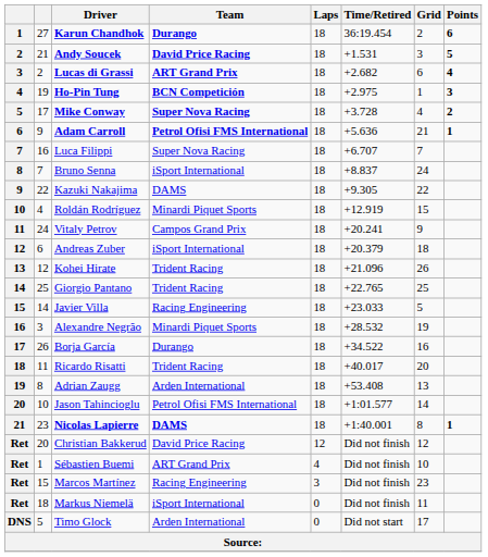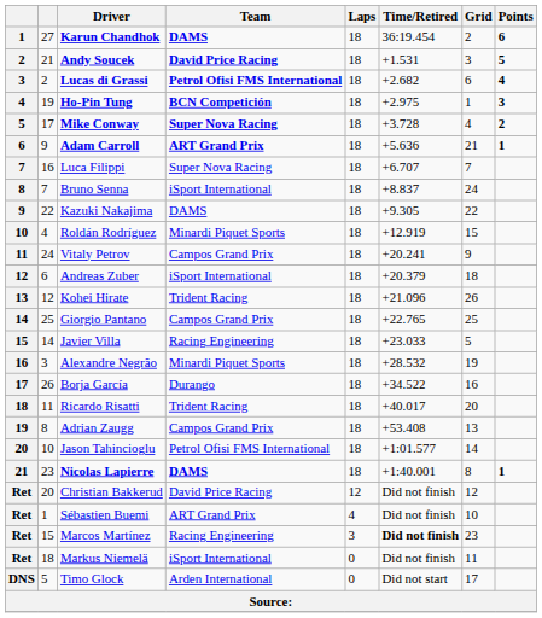 <table class="wikitable" style="font-size:85%">
 <tr>
 <th></th>
 <th></th>
 <th>Driver</th>
 <th>Team</th>
 <th>Laps</th>
 <th>Time/Retired</th>
 <th>Grid</th>
 <th>Points</th>
 </tr>
 <tr>
 <th>1</th>
 <td>27</td>
 <td> <strong><a href='#'>Karun Chandhok</a></strong></td>
-<td><strong><a href='#'>Durango</a></strong></td>
+<td><strong><a href='#'>DAMS</a></strong></td>
 <td>18</td>
 <td>36:19.454</td>
 <td>2</td>
 <td><strong>6</strong></td>
 </tr>
 <tr>
 <th>2</th>
 <td>21</td>
 <td> <strong><a href='#'>Andy Soucek</a></strong></td>
 <td><strong><a href='#'>David Price Racing</a></strong></td>
 <td>18</td>
 <td>+1.531</td>
 <td>3</td>
 <td><strong>5</strong></td>
 </tr>
 <tr>
 <th>3</th>
 <td>2</td>
 <td> <strong><a href='#'>Lucas di Grassi</a></strong></td>
-<td><strong><a href='#'>ART Grand Prix</a></strong></td>
+<td><strong><a href='#'>Petrol Ofisi FMS International</a></strong></td>
 <td>18</td>
 <td>+2.682</td>
 <td>6</td>
 <td><strong>4</strong></td>
 </tr>
 <tr>
 <th>4</th>
 <td>19</td>
 <td> <strong><a href='#'>Ho-Pin Tung</a></strong></td>
 <td><strong><a href='#'>BCN Competición</a></strong></td>
 <td>18</td>
 <td>+2.975</td>
 <td>1</td>
 <td><strong>3</strong></td>
 </tr>
 <tr>
 <th>5</th>
 <td>17</td>
 <td> <strong><a href='#'>Mike Conway</a></strong></td>
 <td><strong><a href='#'>Super Nova Racing</a></strong></td>
 <td>18</td>
 <td>+3.728</td>
 <td>4</td>
 <td><strong>2</strong></td>
 </tr>
 <tr>
 <th>6</th>
 <td>9</td>
 <td> <strong><a href='#'>Adam Carroll</a></strong></td>
-<td><strong><a href='#'>Petrol Ofisi FMS International</a></strong></td>
+<td><strong><a href='#'>ART Grand Prix</a></strong></td>
 <td>18</td>
 <td>+5.636</td>
 <td>21</td>
 <td><strong>1</strong></td>
 </tr>
 <tr>
 <th>7</th>
 <td>16</td>
 <td> <a href='#'>Luca Filippi</a></td>
 <td><a href='#'>Super Nova Racing</a></td>
 <td>18</td>
 <td>+6.707</td>
 <td>7</td>
 <td></td>
 </tr>
 <tr>
 <th>8</th>
 <td>7</td>
 <td> <a href='#'>Bruno Senna</a></td>
 <td><a href='#'>iSport International</a></td>
 <td>18</td>
 <td>+8.837</td>
 <td>24</td>
 <td></td>
 </tr>
 <tr>
 <th>9</th>
 <td>22</td>
 <td> <a href='#'>Kazuki Nakajima</a></td>
 <td><a href='#'>DAMS</a></td>
 <td>18</td>
 <td>+9.305</td>
 <td>22</td>
 <td></td>
 </tr>
 <tr>
 <th>10</th>
 <td>4</td>
 <td> <a href='#'>Roldán Rodríguez</a></td>
 <td><a href='#'>Minardi Piquet Sports</a></td>
 <td>18</td>
 <td>+12.919</td>
 <td>15</td>
 <td></td>
 </tr>
 <tr>
 <th>11</th>
 <td>24</td>
 <td> <a href='#'>Vitaly Petrov</a></td>
 <td><a href='#'>Campos Grand Prix</a></td>
 <td>18</td>
 <td>+20.241</td>
 <td>9</td>
 <td></td>
 </tr>
 <tr>
 <th>12</th>
 <td>6</td>
 <td> <a href='#'>Andreas Zuber</a></td>
 <td><a href='#'>iSport International</a></td>
 <td>18</td>
 <td>+20.379</td>
 <td>18</td>
 <td></td>
 </tr>
 <tr>
 <th>13</th>
 <td>12</td>
 <td> <a href='#'>Kohei Hirate</a></td>
 <td><a href='#'>Trident Racing</a></td>
 <td>18</td>
 <td>+21.096</td>
 <td>26</td>
 <td></td>
 </tr>
 <tr>
 <th>14</th>
 <td>25</td>
 <td> <a href='#'>Giorgio Pantano</a></td>
-<td><a href='#'>Trident Racing</a></td>
+<td><a href='#'>Campos Grand Prix</a></td>
 <td>18</td>
 <td>+22.765</td>
 <td>25</td>
 <td></td>
 </tr>
 <tr>
 <th>15</th>
 <td>14</td>
 <td> <a href='#'>Javier Villa</a></td>
 <td><a href='#'>Racing Engineering</a></td>
 <td>18</td>
 <td>+23.033</td>
 <td>5</td>
 <td></td>
 </tr>
 <tr>
 <th>16</th>
 <td>3</td>
 <td> <a href='#'>Alexandre Negrão</a></td>
 <td><a href='#'>Minardi Piquet Sports</a></td>
 <td>18</td>
 <td>+28.532</td>
 <td>19</td>
 <td></td>
 </tr>
 <tr>
 <th>17</th>
 <td>26</td>
 <td> <a href='#'>Borja García</a></td>
 <td><a href='#'>Durango</a></td>
 <td>18</td>
 <td>+34.522</td>
 <td>16</td>
 <td></td>
 </tr>
 <tr>
 <th>18</th>
 <td>11</td>
 <td> <a href='#'>Ricardo Risatti</a></td>
 <td><a href='#'>Trident Racing</a></td>
 <td>18</td>
 <td>+40.017</td>
 <td>20</td>
 <td></td>
 </tr>
 <tr>
 <th>19</th>
 <td>8</td>
 <td> <a href='#'>Adrian Zaugg</a></td>
-<td><a href='#'>Arden International</a></td>
+<td><a href='#'>Campos Grand Prix</a></td>
 <td>18</td>
 <td>+53.408</td>
 <td>13</td>
 <td></td>
 </tr>
 <tr>
 <th>20</th>
 <td>10</td>
 <td> <a href='#'>Jason Tahincioglu</a></td>
 <td><a href='#'>Petrol Ofisi FMS International</a></td>
 <td>18</td>
 <td>+1:01.577</td>
 <td>14</td>
 <td></td>
 </tr>
 <tr>
 <th>21</th>
 <td>23</td>
 <td> <strong><a href='#'>Nicolas Lapierre</a></strong></td>
 <td><strong><a href='#'>DAMS</a></strong></td>
 <td>18</td>
 <td>+1:40.001</td>
 <td>8</td>
 <td><strong>1</strong></td>
 </tr>
 <tr>
 <th>Ret</th>
 <td>20</td>
 <td> <a href='#'>Christian Bakkerud</a></td>
 <td><a href='#'>David Price Racing</a></td>
 <td>12</td>
 <td>Did not finish</td>
 <td>12</td>
 <td></td>
 </tr>
 <tr>
 <th>Ret</th>
 <td>1</td>
 <td> <a href='#'>Sébastien Buemi</a></td>
 <td><a href='#'>ART Grand Prix</a></td>
 <td>4</td>
 <td>Did not finish</td>
 <td>10</td>
 <td></td>
 </tr>
 <tr>
 <th>Ret</th>
 <td>15</td>
 <td> <a href='#'>Marcos Martínez</a></td>
 <td><a href='#'>Racing Engineering</a></td>
 <td>3</td>
-<td>Did not finish</td>
+<td><strong>Did not finish</strong></td>
 <td>23</td>
 <td></td>
 </tr>
 <tr>
 <th>Ret</th>
 <td>18</td>
 <td> <a href='#'>Markus Niemelä</a></td>
 <td><a href='#'>iSport International</a></td>
 <td>0</td>
 <td>Did not finish</td>
 <td>11</td>
 <td></td>
 </tr>
 <tr>
 <th>DNS</th>
 <td>5</td>
 <td> <a href='#'>Timo Glock</a></td>
 <td><a href='#'>Arden International</a></td>
 <td>0</td>
 <td>Did not start</td>
 <td>17</td>
 <td></td>
 </tr>
 <tr>
 <th colspan="8">Source:</th>
 </tr>
 <tr>
 </tr>
 </table>
